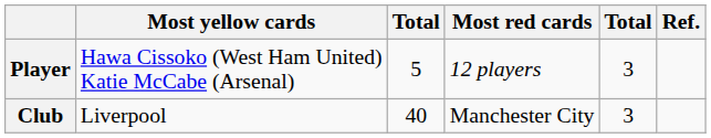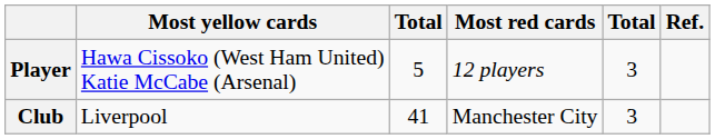 <table class="wikitable" style="text-align:center"|->
 <tr>
 <th></th>
 <th>Most yellow cards</th>
 <th>Total</th>
 <th>Most red cards</th>
 <th>Total</th>
 <th>Ref.</th>
 </tr>
 <tr>
 <th>Player</th>
 <td align="left"> <a href='#'>Hawa Cissoko</a> (West Ham United)<br> <a href='#'>Katie McCabe</a> (Arsenal)</td>
 <td>5</td>
 <td align="left"><em>12 players</em></td>
 <td>3</td>
 <td></td>
 </tr>
 <tr>
 <th>Club</th>
 <td align="left">Liverpool</td>
-<td>40</td>
+<td>41</td>
 <td align="left">Manchester City</td>
 <td>3</td>
 <td></td>
 </tr>
 </table>
